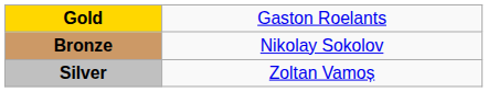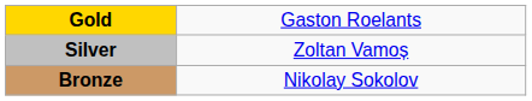 <table class="wikitable" style="text-align:center; " width="35%">
 <tr>
 <td bgcolor="gold"><strong>Gold</strong></td>
 <td><a href='#'>Gaston Roelants</a><br>  <small><em></em></small></td>
 </tr>
 <tr>
+<td bgcolor="silver"><strong>Silver</strong></td>
+<td><a href='#'>Zoltan Vamoș</a><br>  <small><em></em></small></td>
+</tr>
+<tr>
 <td bgcolor="CC9966"><strong>Bronze</strong></td>
 <td><a href='#'>Nikolay Sokolov</a><br>  <small><em></em></small></td>
 </tr>
-<tr>
-<td bgcolor="silver"><strong>Silver</strong></td>
-<td><a href='#'>Zoltan Vamoș</a><br>  <small><em></em></small></td>
-</tr>
 </table>
